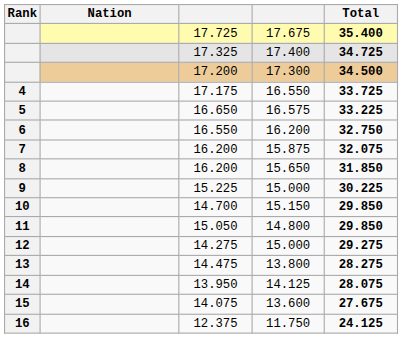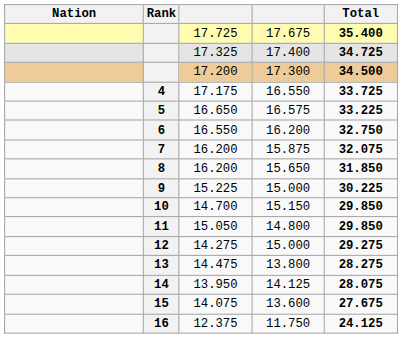 <table class="wikitable sortable" style="text-align:center; font-size:85%">
 <tr>
+<th ! scope="col" style="width:120px;">Nation</th>
 <th scope="col" style="width:20px;">Rank</th>
-<th ! scope="col" style="width:120px;">Nation</th>
 <th ! scope="col" style="width:60px;"></th>
 <th ! scope="col" style="width:60px;"> </th>
 <th ! scope="col" style="width:60px;">Total</th>
 </tr>
 <tr style="background:#fffcaf;">
+<td align=left></td>
 <th scope=row style="text-align:center"></th>
-<td align=left></td>
 <td>17.725</td>
 <td>17.675</td>
 <td><strong>35.400</strong></td>
 </tr>
 <tr style="background:#e5e5e5;">
+<td align=left></td>
 <th scope=row style="text-align:center"></th>
-<td align=left></td>
 <td>17.325</td>
 <td>17.400</td>
 <td><strong>34.725</strong></td>
 </tr>
 <tr style="background:#ec9;">
+<td align=left></td>
 <th scope=row style="text-align:center"></th>
-<td align=left></td>
 <td>17.200</td>
 <td>17.300</td>
 <td><strong>34.500</strong></td>
 </tr>
 <tr>
+<td align=left></td>
 <th scope=row style="text-align:center">4</th>
-<td align=left></td>
 <td>17.175</td>
 <td>16.550</td>
 <td><strong>33.725</strong></td>
 </tr>
 <tr>
+<td align=left></td>
 <th scope=row style="text-align:center">5</th>
-<td align=left></td>
 <td>16.650</td>
 <td>16.575</td>
 <td><strong>33.225</strong></td>
 </tr>
 <tr>
+<td align=left></td>
 <th scope=row style="text-align:center">6</th>
-<td align=left></td>
 <td>16.550</td>
 <td>16.200</td>
 <td><strong>32.750</strong></td>
 </tr>
 <tr>
+<td align=left></td>
 <th scope=row style="text-align:center">7</th>
-<td align=left></td>
 <td>16.200</td>
 <td>15.875</td>
 <td><strong>32.075</strong></td>
 </tr>
 <tr>
+<td align=left></td>
 <th scope=row style="text-align:center">8</th>
-<td align=left></td>
 <td>16.200</td>
 <td>15.650</td>
 <td><strong>31.850</strong></td>
 </tr>
 <tr>
+<td align=left></td>
 <th scope=row style="text-align:center">9</th>
-<td align=left></td>
 <td>15.225</td>
 <td>15.000</td>
 <td><strong>30.225</strong></td>
 </tr>
 <tr>
+<td align=left></td>
 <th scope=row style="text-align:center">10</th>
-<td align=left></td>
 <td>14.700</td>
 <td>15.150</td>
 <td><strong>29.850</strong></td>
 </tr>
 <tr>
+<td align=left></td>
 <th scope=row style="text-align:center">11</th>
-<td align=left></td>
 <td>15.050</td>
 <td>14.800</td>
 <td><strong>29.850</strong></td>
 </tr>
 <tr>
+<td align=left></td>
 <th scope=row style="text-align:center">12</th>
-<td align=left></td>
 <td>14.275</td>
 <td>15.000</td>
 <td><strong>29.275</strong></td>
 </tr>
 <tr>
+<td align=left></td>
 <th scope=row style="text-align:center">13</th>
-<td align=left></td>
 <td>14.475</td>
 <td>13.800</td>
 <td><strong>28.275</strong></td>
 </tr>
 <tr>
+<td align=left></td>
 <th scope=row style="text-align:center">14</th>
-<td align=left></td>
 <td>13.950</td>
 <td>14.125</td>
 <td><strong>28.075</strong></td>
 </tr>
 <tr>
+<td align=left></td>
 <th scope=row style="text-align:center">15</th>
-<td align=left></td>
 <td>14.075</td>
 <td>13.600</td>
 <td><strong>27.675</strong></td>
 </tr>
 <tr>
+<td align=left></td>
 <th scope=row style="text-align:center">16</th>
-<td align=left></td>
 <td>12.375</td>
 <td>11.750</td>
 <td><strong>24.125</strong></td>
 </tr>
 </table>
